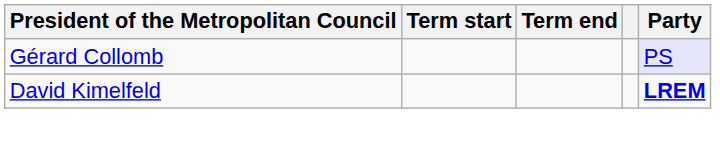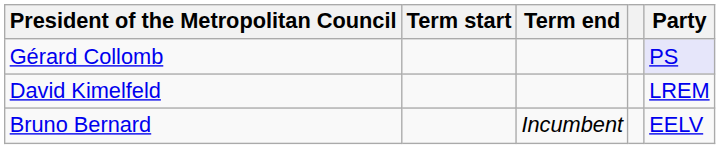 <table class="wikitable">
 <tr>
 <th>President of the Metropolitan Council</th>
 <th>Term start</th>
 <th>Term end</th>
 <th class=unsortable> </th>
 <th>Party</th>
 </tr>
 <tr>
 <td><a href='#'>Gérard Collomb</a></td>
 <td align=center></td>
 <td align=center></td>
 <td></td>
 <td style="background: lavender;"><a href='#'>PS</a></td>
 </tr>
 <tr>
 <td><a href='#'>David Kimelfeld</a></td>
 <td align=center></td>
 <td align=center></td>
 <td></td>
-<td><strong><a href='#'>LREM</a></strong></td>
+<td><a href='#'>LREM</a></td>
+</tr>
+<tr>
+<td><a href='#'>Bruno Bernard</a></td>
+<td align=center></td>
+<td align=center><em>Incumbent</em></td>
+<td></td>
+<td><a href='#'>EELV</a></td>
 </tr>
 </table>
